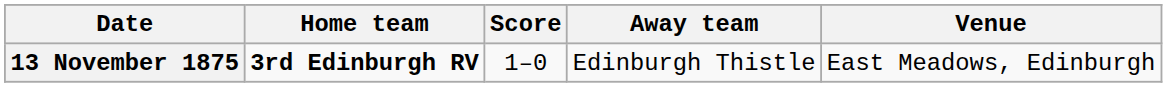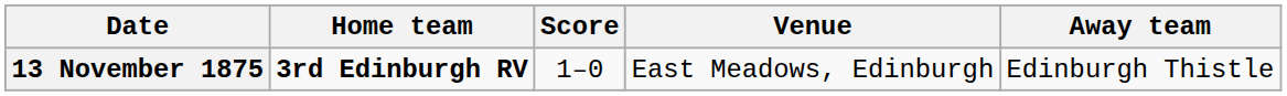 <table class="wikitable football-result-list" style="max-width: 80em; text-align: center">
 <tr>
 <th scope="col">Date</th>
 <th scope="col">Home team</th>
 <th scope="col">Score</th>
+<th scope="col">Venue</th>
 <th scope="col">Away team</th>
-<th scope="col">Venue</th>
 </tr>
 <tr>
 <th scope="row">13 November 1875</th>
 <td align=right><strong>3rd Edinburgh RV</strong></td>
 <td>1–0</td>
+<td align=left>East Meadows, Edinburgh</td>
 <td align=left>Edinburgh Thistle</td>
-<td align=left>East Meadows, Edinburgh</td>
 </tr>
 </table>
